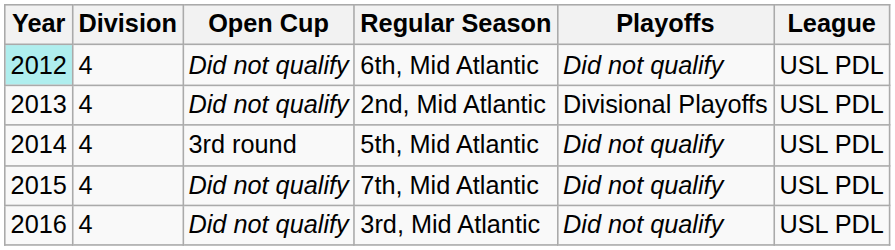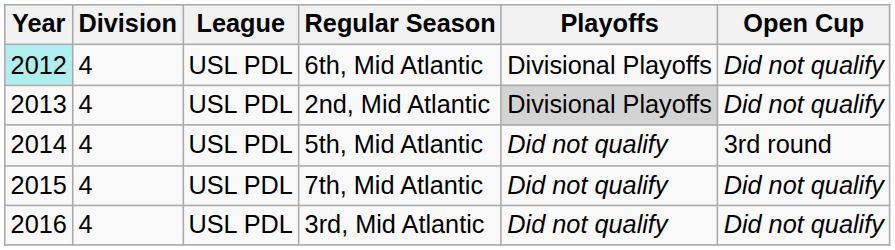 <table class="wikitable">
 <tr>
 <th>Year</th>
 <th>Division</th>
-<th>Open Cup</th>
+<th>League</th>
 <th>Regular Season</th>
 <th>Playoffs</th>
-<th>League</th>
+<th>Open Cup</th>
 </tr>
 <tr>
 <td style="background: paleturquoise;">2012</td>
 <td>4</td>
+<td>USL PDL</td>
+<td>6th, Mid Atlantic</td>
+<td>Divisional Playoffs</td>
 <td><em>Did not qualify</em></td>
-<td>6th, Mid Atlantic</td>
-<td><em>Did not qualify</em></td>
-<td>USL PDL</td>
 </tr>
 <tr>
 <td>2013</td>
 <td>4</td>
+<td>USL PDL</td>
+<td>2nd, Mid Atlantic</td>
+<td style="background: lightgrey;">Divisional Playoffs</td>
 <td><em>Did not qualify</em></td>
-<td>2nd, Mid Atlantic</td>
-<td>Divisional Playoffs</td>
-<td>USL PDL</td>
 </tr>
 <tr>
 <td>2014</td>
 <td>4</td>
-<td>3rd round</td>
+<td>USL PDL</td>
 <td>5th, Mid Atlantic</td>
 <td><em>Did not qualify</em></td>
-<td>USL PDL</td>
+<td>3rd round</td>
 </tr>
 <tr>
 <td>2015</td>
 <td>4</td>
-<td><em>Did not qualify</em></td>
+<td>USL PDL</td>
 <td>7th, Mid Atlantic</td>
 <td><em>Did not qualify</em></td>
-<td>USL PDL</td>
+<td><em>Did not qualify</em></td>
 </tr>
 <tr>
 <td>2016</td>
 <td>4</td>
-<td><em>Did not qualify</em></td>
+<td>USL PDL</td>
 <td>3rd, Mid Atlantic</td>
 <td><em>Did not qualify</em></td>
-<td>USL PDL</td>
+<td><em>Did not qualify</em></td>
 </tr>
 </table>
